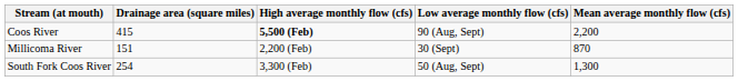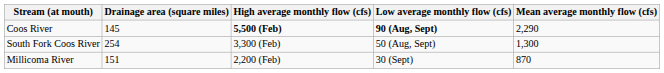 <table class="wikitable">
 <tr>
 <th>Stream (at mouth)</th>
 <th>Drainage area (square miles)</th>
 <th>High average monthly flow (cfs)</th>
 <th>Low average monthly flow (cfs)</th>
 <th>Mean average monthly flow (cfs)</th>
 </tr>
 <tr>
 <td>Coos River</td>
-<td>415</td>
+<td>145</td>
 <td><strong>5,500 (Feb)</strong></td>
-<td>90 (Aug, Sept)</td>
-<td>2,200</td>
+<td><strong>90 (Aug, Sept)</strong></td>
+<td>2,290</td>
+</tr>
+<tr>
+<td>South Fork Coos River</td>
+<td>254</td>
+<td>3,300 (Feb)</td>
+<td>50 (Aug, Sept)</td>
+<td>1,300</td>
 </tr>
 <tr>
 <td>Millicoma River</td>
 <td>151</td>
 <td>2,200 (Feb)</td>
 <td>30 (Sept)</td>
 <td>870</td>
 </tr>
-<tr>
-<td>South Fork Coos River</td>
-<td>254</td>
-<td>3,300 (Feb)</td>
-<td>50 (Aug, Sept)</td>
-<td>1,300</td>
-</tr>
 </table>
